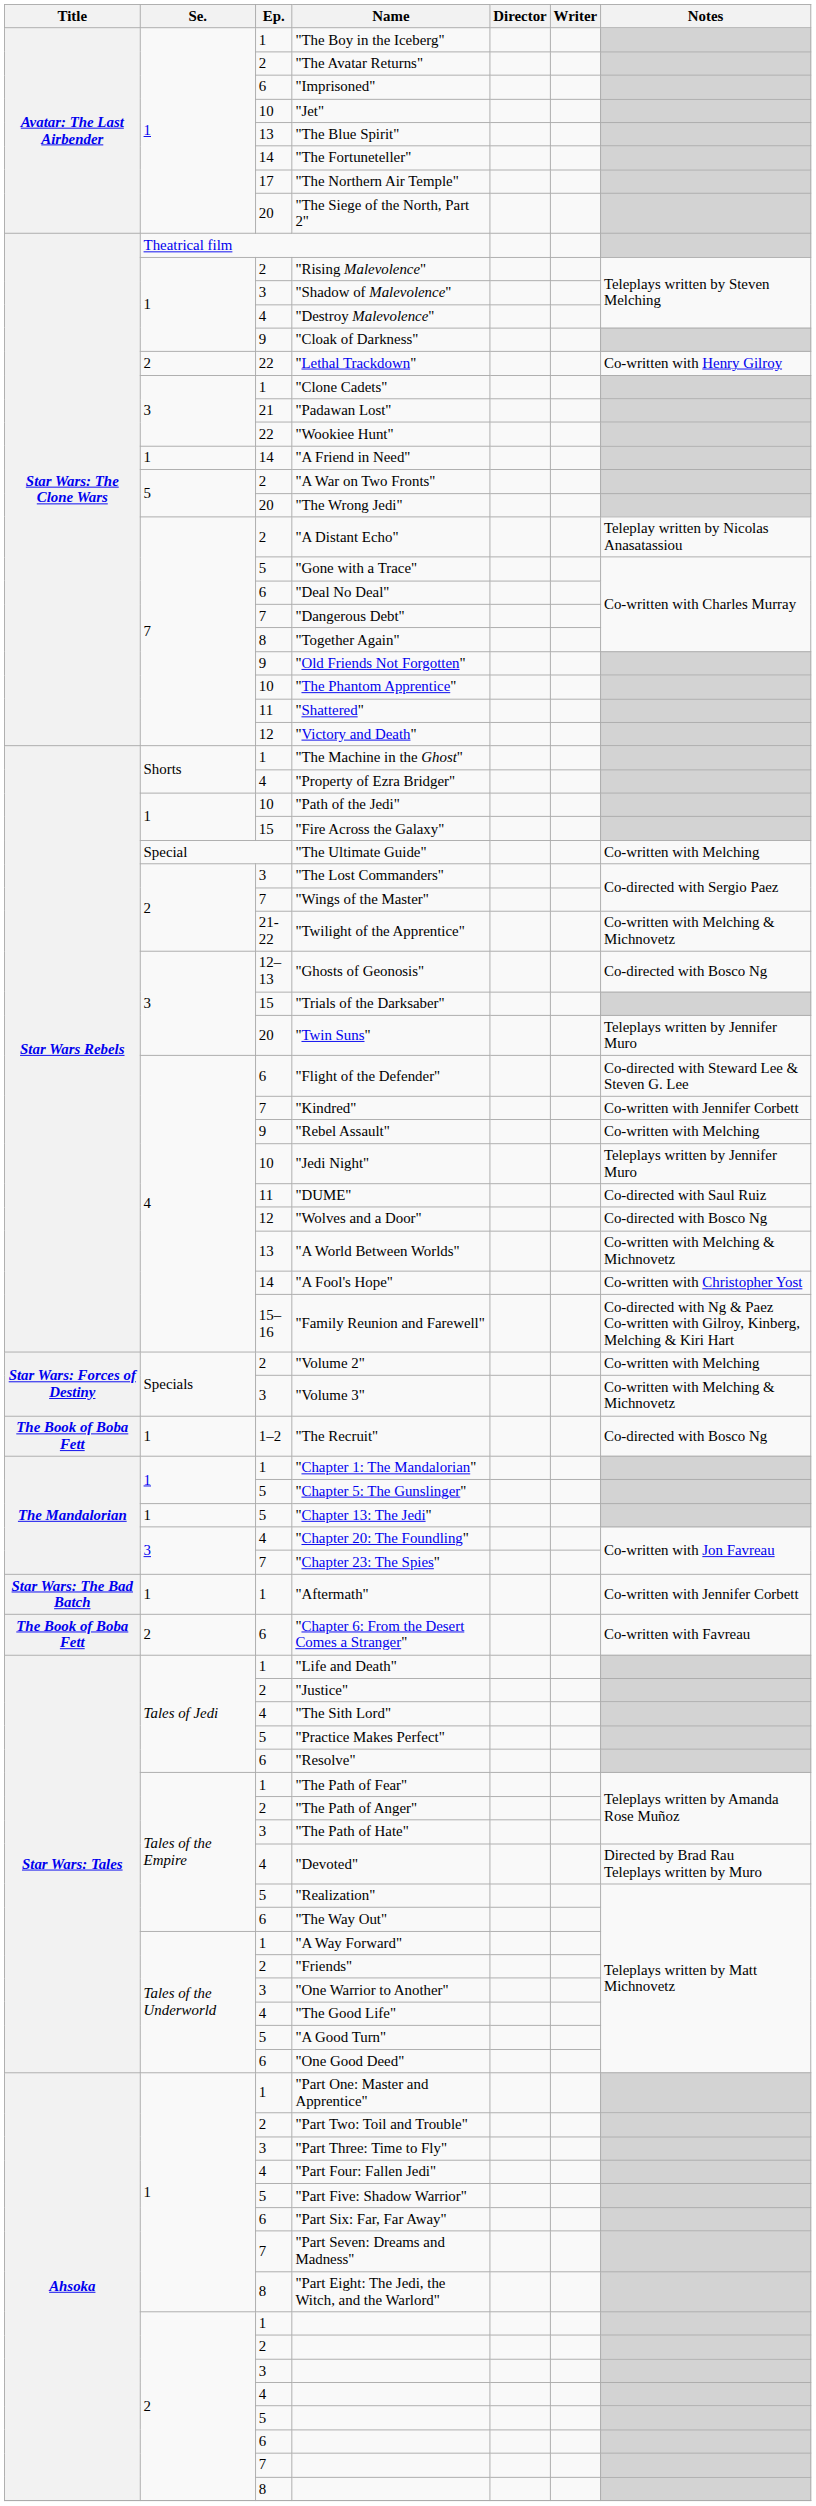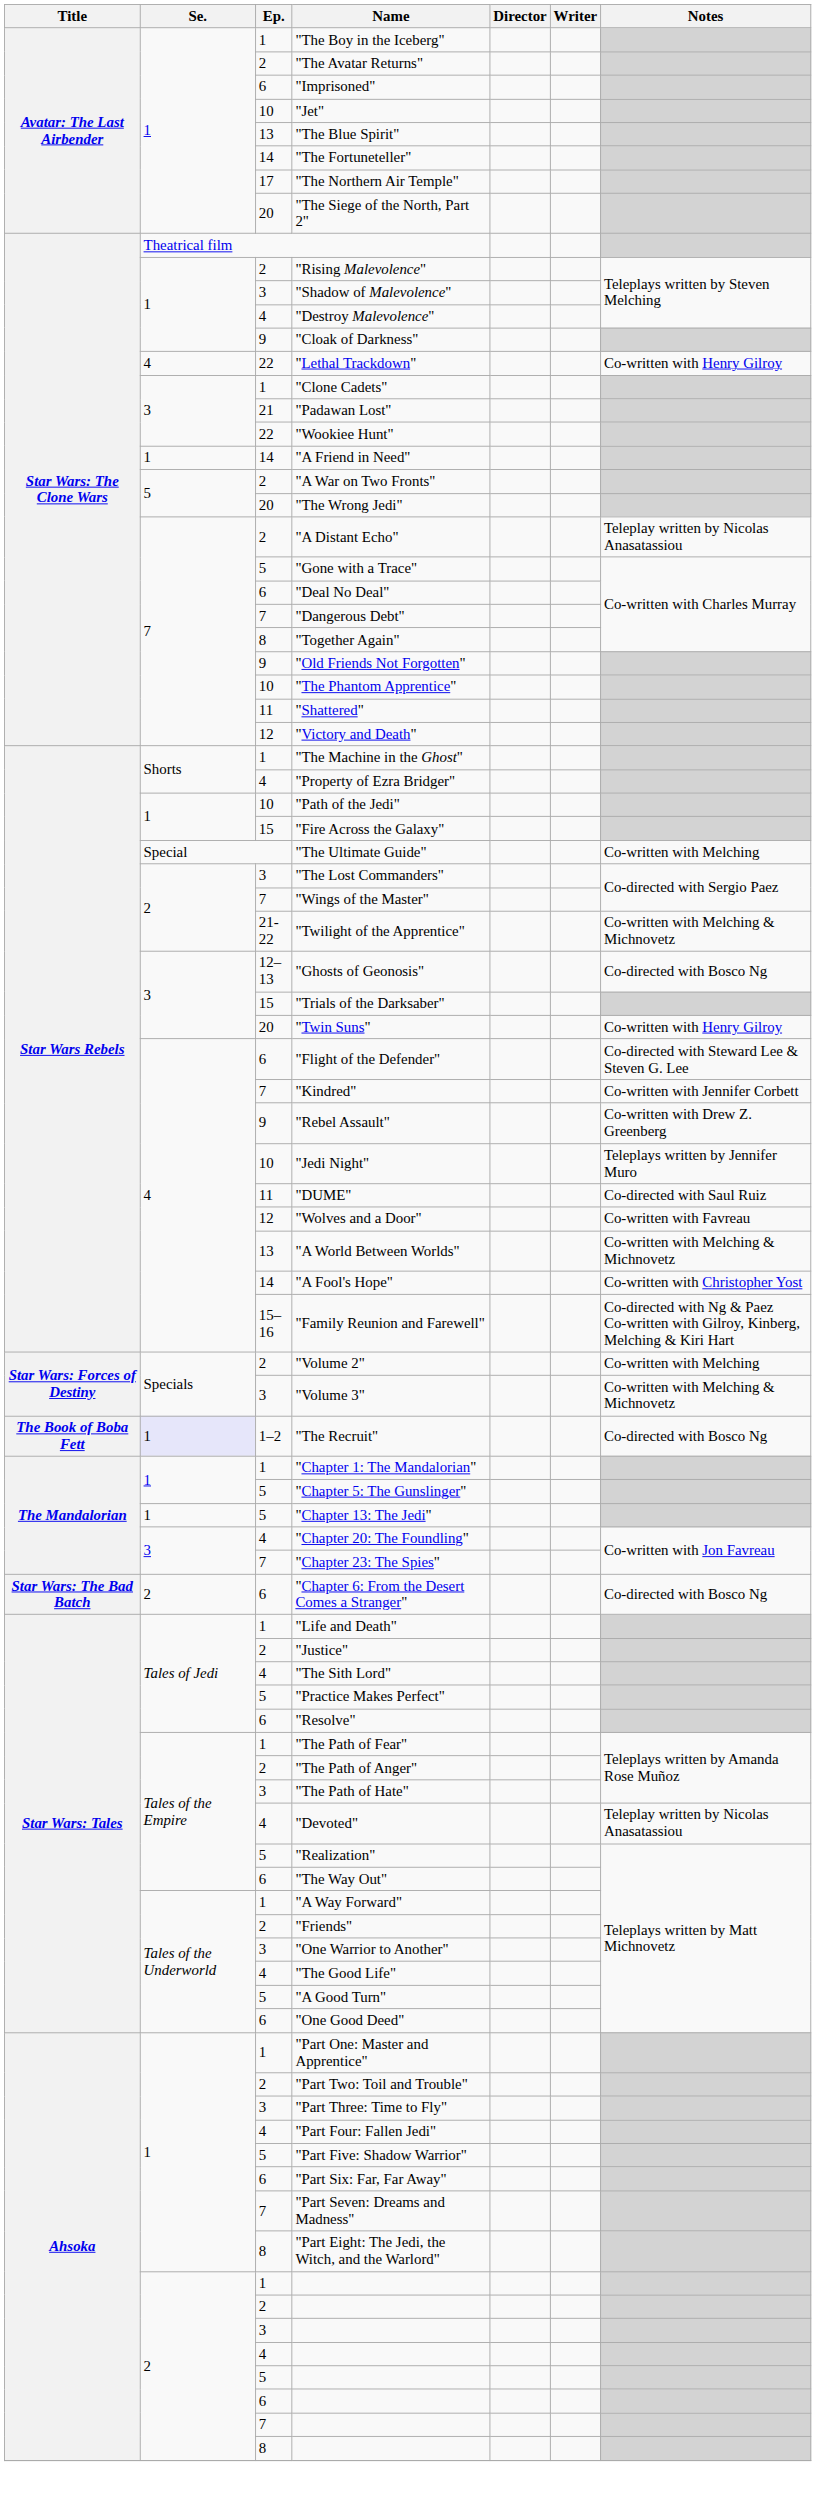 <table class="wikitable plainrowheaders sortable">
 <tr>
 <th>Title</th>
 <th>Se.</th>
 <th>Ep.</th>
 <th>Name</th>
 <th>Director</th>
 <th>Writer</th>
 <th>Notes</th>
 </tr>
 <tr>
 <th rowspan="8" scope="row"><em><a href='#'>Avatar: The Last Airbender</a></em></th>
 <td rowspan="8"><a href='#'>1</a></td>
 <td>1</td>
 <td>"The Boy in the Iceberg"</td>
 <td></td>
 <td></td>
 <td style="background:#d3d3d3;"></td>
 </tr>
 <tr>
 <td>2</td>
 <td>"The Avatar Returns"</td>
 <td></td>
 <td></td>
 <td style="background:#d3d3d3;"></td>
 </tr>
 <tr>
 <td>6</td>
 <td>"Imprisoned"</td>
 <td></td>
 <td></td>
 <td style="background:#d3d3d3;"></td>
 </tr>
 <tr>
 <td>10</td>
 <td>"Jet"</td>
 <td></td>
 <td></td>
 <td style="background:#d3d3d3;"></td>
 </tr>
 <tr>
 <td>13</td>
 <td>"The Blue Spirit"</td>
 <td></td>
 <td></td>
 <td style="background:#d3d3d3;"></td>
 </tr>
 <tr>
 <td>14</td>
 <td>"The Fortuneteller"</td>
 <td></td>
 <td></td>
 <td style="background:#d3d3d3;"></td>
 </tr>
 <tr>
 <td>17</td>
 <td>"The Northern Air Temple"</td>
 <td></td>
 <td></td>
 <td style="background:#d3d3d3;"></td>
 </tr>
 <tr>
 <td>20</td>
 <td>"The Siege of the North, Part 2"</td>
 <td></td>
 <td></td>
 <td style="background:#d3d3d3;"></td>
 </tr>
 <tr>
 <th rowspan="21" scope="row"><em><a href='#'>Star Wars: The Clone Wars</a></em></th>
 <td colspan="3"><a href='#'>Theatrical film</a></td>
 <td></td>
 <td></td>
 <td style="background:#d3d3d3;"></td>
 </tr>
 <tr>
 <td rowspan="4">1</td>
 <td>2</td>
 <td>"Rising <em>Malevolence</em>"</td>
 <td></td>
 <td></td>
 <td rowspan="3">Teleplays written by Steven Melching</td>
 </tr>
 <tr>
 <td>3</td>
 <td>"Shadow of <em>Malevolence</em>"</td>
 <td></td>
 <td></td>
 </tr>
 <tr>
 <td>4</td>
 <td>"Destroy <em>Malevolence</em>"</td>
 <td></td>
 <td></td>
 </tr>
 <tr>
 <td>9</td>
 <td>"Cloak of Darkness"</td>
 <td></td>
 <td></td>
 <td style="background:#d3d3d3;"></td>
 </tr>
 <tr>
-<td>2</td>
+<td>4</td>
 <td>22</td>
 <td>"<a href='#'>Lethal Trackdown</a>"</td>
 <td></td>
 <td></td>
 <td>Co-written with <a href='#'>Henry Gilroy</a></td>
 </tr>
 <tr>
 <td rowspan="3">3</td>
 <td>1</td>
 <td>"Clone Cadets"</td>
 <td></td>
 <td></td>
 <td style="background:#d3d3d3;"></td>
 </tr>
 <tr>
 <td>21</td>
 <td>"Padawan Lost"</td>
 <td></td>
 <td></td>
 <td style="background:#d3d3d3;"></td>
 </tr>
 <tr>
 <td>22</td>
 <td>"Wookiee Hunt"</td>
 <td></td>
 <td></td>
 <td style="background:#d3d3d3;"></td>
 </tr>
 <tr>
 <td>1</td>
 <td>14</td>
 <td>"A Friend in Need"</td>
 <td></td>
 <td></td>
 <td style="background:#d3d3d3;"></td>
 </tr>
 <tr>
 <td rowspan="2">5</td>
 <td>2</td>
 <td>"A War on Two Fronts"</td>
 <td></td>
 <td></td>
 <td style="background:#d3d3d3;"></td>
 </tr>
 <tr>
 <td>20</td>
 <td>"The Wrong Jedi"</td>
 <td></td>
 <td></td>
 <td style="background:#d3d3d3;"></td>
 </tr>
 <tr>
 <td rowspan="9">7</td>
 <td>2</td>
 <td>"A Distant Echo"</td>
 <td></td>
 <td></td>
 <td>Teleplay written by Nicolas Anasatassiou</td>
 </tr>
 <tr>
 <td>5</td>
 <td>"Gone with a Trace"</td>
 <td></td>
 <td></td>
 <td rowspan="4">Co-written with Charles Murray</td>
 </tr>
 <tr>
 <td>6</td>
 <td>"Deal No Deal"</td>
 <td></td>
 <td></td>
 </tr>
 <tr>
 <td>7</td>
 <td>"Dangerous Debt"</td>
 <td></td>
 <td></td>
 </tr>
 <tr>
 <td>8</td>
 <td>"Together Again"</td>
 <td></td>
 <td></td>
 </tr>
 <tr>
 <td>9</td>
 <td>"<a href='#'>Old Friends Not Forgotten</a>"</td>
 <td></td>
 <td></td>
 <td style="background:#d3d3d3;"></td>
 </tr>
 <tr>
 <td>10</td>
 <td>"<a href='#'>The Phantom Apprentice</a>"</td>
 <td></td>
 <td></td>
 <td style="background:#d3d3d3;"></td>
 </tr>
 <tr>
 <td>11</td>
 <td>"<a href='#'>Shattered</a>"</td>
 <td></td>
 <td></td>
 <td style="background:#d3d3d3;"></td>
 </tr>
 <tr>
 <td>12</td>
 <td>"<a href='#'>Victory and Death</a>"</td>
 <td></td>
 <td></td>
 <td style="background:#d3d3d3;"></td>
 </tr>
 <tr>
 <th rowspan="20" scope="row"><em><a href='#'>Star Wars Rebels</a></em></th>
 <td rowspan="2">Shorts</td>
 <td>1</td>
 <td>"The Machine in the <em>Ghost</em>"</td>
 <td></td>
 <td></td>
 <td style="background:#d3d3d3;"></td>
 </tr>
 <tr>
 <td>4</td>
 <td>"Property of Ezra Bridger"</td>
 <td></td>
 <td></td>
 <td style="background:#d3d3d3;"></td>
 </tr>
 <tr>
 <td rowspan="2">1</td>
 <td>10</td>
 <td>"Path of the Jedi"</td>
 <td></td>
 <td></td>
 <td style="background:#d3d3d3;"></td>
 </tr>
 <tr>
 <td>15</td>
 <td>"Fire Across the Galaxy"</td>
 <td></td>
 <td></td>
 <td style="background:#d3d3d3;"></td>
 </tr>
 <tr>
 <td colspan="2">Special</td>
 <td>"The Ultimate Guide"</td>
 <td></td>
 <td></td>
 <td>Co-written with Melching</td>
 </tr>
 <tr>
 <td rowspan="3">2</td>
 <td>3</td>
 <td>"The Lost Commanders"</td>
 <td></td>
 <td></td>
 <td rowspan="2">Co-directed with Sergio Paez</td>
 </tr>
 <tr>
 <td>7</td>
 <td>"Wings of the Master"</td>
 <td></td>
 <td></td>
 </tr>
 <tr>
 <td>21-22</td>
 <td>"Twilight of the Apprentice"</td>
 <td></td>
 <td></td>
 <td>Co-written with Melching & Michnovetz</td>
 </tr>
 <tr>
 <td rowspan="3">3</td>
 <td>12–13</td>
 <td>"Ghosts of Geonosis"</td>
 <td></td>
 <td></td>
 <td>Co-directed with Bosco Ng</td>
 </tr>
 <tr>
 <td>15</td>
 <td>"Trials of the Darksaber"</td>
 <td></td>
 <td></td>
 <td style="background:#d3d3d3;"></td>
 </tr>
 <tr>
 <td>20</td>
 <td>"<a href='#'>Twin Suns</a>"</td>
 <td></td>
 <td></td>
-<td>Teleplays written by Jennifer Muro</td>
+<td>Co-written with <a href='#'>Henry Gilroy</a></td>
 </tr>
 <tr>
 <td rowspan="9">4</td>
 <td>6</td>
 <td>"Flight of the Defender"</td>
 <td></td>
 <td></td>
 <td>Co-directed with Steward Lee & Steven G. Lee</td>
 </tr>
 <tr>
 <td>7</td>
 <td>"Kindred"</td>
 <td></td>
 <td></td>
 <td>Co-written with Jennifer Corbett</td>
 </tr>
 <tr>
 <td>9</td>
 <td>"Rebel Assault"</td>
 <td></td>
 <td></td>
-<td>Co-written with Melching</td>
+<td>Co-written with Drew Z. Greenberg</td>
 </tr>
 <tr>
 <td>10</td>
 <td>"Jedi Night"</td>
 <td></td>
 <td></td>
 <td>Teleplays written by Jennifer Muro</td>
 </tr>
 <tr>
 <td>11</td>
 <td>"DUME"</td>
 <td></td>
 <td></td>
 <td>Co-directed with Saul Ruiz</td>
 </tr>
 <tr>
 <td>12</td>
 <td>"Wolves and a Door"</td>
 <td></td>
 <td></td>
-<td>Co-directed with Bosco Ng</td>
+<td>Co-written with Favreau</td>
 </tr>
 <tr>
 <td>13</td>
 <td>"A World Between Worlds"</td>
 <td></td>
 <td></td>
 <td>Co-written with Melching & Michnovetz</td>
 </tr>
 <tr>
 <td>14</td>
 <td>"A Fool's Hope"</td>
 <td></td>
 <td></td>
 <td>Co-written with <a href='#'>Christopher Yost</a></td>
 </tr>
 <tr>
 <td>15–16</td>
 <td>"Family Reunion and Farewell"</td>
 <td></td>
 <td></td>
 <td>Co-directed with Ng & Paez<br>Co-written with Gilroy, Kinberg, Melching & Kiri Hart</td>
 </tr>
 <tr>
 <th rowspan="2" scope="row"><a href='#'><em>Star Wars: Forсes of Destiny</em></a></th>
 <td rowspan="2">Specials</td>
 <td>2</td>
 <td>"Volume 2"</td>
 <td></td>
 <td></td>
 <td>Co-written with Melching</td>
 </tr>
 <tr>
 <td>3</td>
 <td>"Volume 3"</td>
 <td></td>
 <td></td>
 <td>Co-written with Melching & Michnovetz</td>
 </tr>
 <tr>
 <th scope="row"><em><a href='#'>The Book of Boba Fett</a></em></th>
-<td>1</td>
+<td style="background: lavender;">1</td>
 <td>1–2</td>
 <td>"The Recruit"</td>
 <td></td>
 <td></td>
 <td>Co-directed with Bosco Ng</td>
 </tr>
 <tr>
 <th rowspan="5" scope="row"><em><a href='#'>The Mandalorian</a></em></th>
 <td rowspan="2"><a href='#'>1</a></td>
 <td>1</td>
 <td>"<a href='#'>Chapter 1: The Mandalorian</a>"</td>
 <td></td>
 <td></td>
 <td style="background:#d3d3d3;"></td>
 </tr>
 <tr>
 <td>5</td>
 <td>"<a href='#'>Chapter 5: The Gunslinger</a>"</td>
 <td></td>
 <td></td>
 <td style="background:#d3d3d3;"></td>
 </tr>
 <tr>
 <td>1</td>
 <td>5</td>
 <td>"<a href='#'>Chapter 13: The Jedi</a>"</td>
 <td></td>
 <td></td>
 <td style="background:#d3d3d3;"></td>
 </tr>
 <tr>
 <td rowspan="2"><a href='#'>3</a></td>
 <td>4</td>
 <td>"<a href='#'>Chapter 20: The Foundling</a>"</td>
 <td></td>
 <td></td>
 <td rowspan="2">Co-written with <a href='#'>Jon Favreau</a></td>
 </tr>
 <tr>
 <td>7</td>
 <td>"<a href='#'>Chapter 23: The Spies</a>"</td>
 <td></td>
 <td></td>
 </tr>
 <tr>
 <th scope="row"><em><a href='#'>Star Wars: The Bad Batch</a></em></th>
-<td>1</td>
-<td>1</td>
-<td>"Aftermath"</td>
-<td></td>
-<td></td>
-<td>Co-written with Jennifer Corbett</td>
-</tr>
-<tr>
-<th scope="row"><em><a href='#'>The Book of Boba Fett</a></em></th>
 <td>2</td>
 <td>6</td>
 <td>"<a href='#'>Chapter 6: From the Desert Comes a Stranger</a>"</td>
 <td></td>
 <td></td>
-<td>Co-written with Favreau</td>
+<td>Co-directed with Bosco Ng</td>
 </tr>
 <tr>
 <th rowspan="17" scope="row"><em><a href='#'>Star Wars: Tales</a></em></th>
 <td rowspan="5"><em>Tales of Jedi</em></td>
 <td>1</td>
 <td>"Life and Death"</td>
 <td></td>
 <td></td>
 <td style="background:#d3d3d3;"></td>
 </tr>
 <tr>
 <td>2</td>
 <td>"Justice"</td>
 <td></td>
 <td></td>
 <td style="background:#d3d3d3;"></td>
 </tr>
 <tr>
 <td>4</td>
 <td>"The Sith Lord"</td>
 <td></td>
 <td></td>
 <td style="background:#d3d3d3;"></td>
 </tr>
 <tr>
 <td>5</td>
 <td>"Practice Makes Perfect"</td>
 <td></td>
 <td></td>
 <td style="background:#d3d3d3;"></td>
 </tr>
 <tr>
 <td>6</td>
 <td>"Resolve"</td>
 <td></td>
 <td></td>
 <td style="background:#d3d3d3;"></td>
 </tr>
 <tr>
 <td rowspan="6"><em>Tales of the Empire</em></td>
 <td>1</td>
 <td>"The Path of Fear"</td>
 <td></td>
 <td></td>
 <td rowspan="3">Teleplays written by Amanda Rose Muñoz</td>
 </tr>
 <tr>
 <td>2</td>
 <td>"The Path of Anger"</td>
 <td></td>
 <td></td>
 </tr>
 <tr>
 <td>3</td>
 <td>"The Path of Hate"</td>
 <td></td>
 <td></td>
 </tr>
 <tr>
 <td>4</td>
 <td>"Devoted"</td>
 <td></td>
 <td></td>
-<td>Directed by Brad Rau<br>Teleplays written by Muro</td>
+<td>Teleplay written by Nicolas Anasatassiou</td>
 </tr>
 <tr>
 <td>5</td>
 <td>"Realization"</td>
 <td></td>
 <td></td>
 <td rowspan="8">Teleplays written by Matt Michnovetz</td>
 </tr>
 <tr>
 <td>6</td>
 <td>"The Way Out"</td>
 <td></td>
 <td></td>
 </tr>
 <tr>
 <td rowspan="6"><em>Tales of the Underworld</em></td>
 <td>1</td>
 <td>"A Way Forward"</td>
 <td></td>
 <td></td>
 </tr>
 <tr>
 <td>2</td>
 <td>"Friends"</td>
 <td></td>
 <td></td>
 </tr>
 <tr>
 <td>3</td>
 <td>"One Warrior to Another"</td>
 <td></td>
 <td></td>
 </tr>
 <tr>
 <td>4</td>
 <td>"The Good Life"</td>
 <td></td>
 <td></td>
 </tr>
 <tr>
 <td>5</td>
 <td>"A Good Turn"</td>
 <td></td>
 <td></td>
 </tr>
 <tr>
 <td>6</td>
 <td>"One Good Deed"</td>
 <td></td>
 <td></td>
 </tr>
 <tr>
 <th rowspan="16" scope="row"><em><a href='#'>Ahsoka</a></em></th>
 <td rowspan="8">1</td>
 <td>1</td>
 <td>"Part One: Master and Apprentice"</td>
 <td></td>
 <td></td>
 <td style="background:#d3d3d3;"></td>
 </tr>
 <tr>
 <td>2</td>
 <td>"Part Two: Toil and Trouble"</td>
 <td></td>
 <td></td>
 <td style="background:#d3d3d3;"></td>
 </tr>
 <tr>
 <td>3</td>
 <td>"Part Three: Time to Fly"</td>
 <td></td>
 <td></td>
 <td style="background:#d3d3d3;"></td>
 </tr>
 <tr>
 <td>4</td>
 <td>"Part Four: Fallen Jedi"</td>
 <td></td>
 <td></td>
 <td style="background:#d3d3d3;"></td>
 </tr>
 <tr>
 <td>5</td>
 <td>"Part Five: Shadow Warrior"</td>
 <td></td>
 <td></td>
 <td style="background:#d3d3d3;"></td>
 </tr>
 <tr>
 <td>6</td>
 <td>"Part Six: Far, Far Away"</td>
 <td></td>
 <td></td>
 <td style="background:#d3d3d3;"></td>
 </tr>
 <tr>
 <td>7</td>
 <td>"Part Seven: Dreams and Madness"</td>
 <td></td>
 <td></td>
 <td style="background:#d3d3d3;"></td>
 </tr>
 <tr>
 <td>8</td>
 <td>"Part Eight: The Jedi, the Witch, and the Warlord"</td>
 <td></td>
 <td></td>
 <td style="background:#d3d3d3;"></td>
 </tr>
 <tr>
 <td rowspan="8">2</td>
 <td>1</td>
 <td></td>
 <td></td>
 <td></td>
 <td style="background:#d3d3d3;"></td>
 </tr>
 <tr>
 <td>2</td>
 <td></td>
 <td></td>
 <td></td>
 <td style="background:#d3d3d3;"></td>
 </tr>
 <tr>
 <td>3</td>
 <td></td>
 <td></td>
 <td></td>
 <td style="background:#d3d3d3;"></td>
 </tr>
 <tr>
 <td>4</td>
 <td></td>
 <td></td>
 <td></td>
 <td style="background:#d3d3d3;"></td>
 </tr>
 <tr>
 <td>5</td>
 <td></td>
 <td></td>
 <td></td>
 <td style="background:#d3d3d3;"></td>
 </tr>
 <tr>
 <td>6</td>
 <td></td>
 <td></td>
 <td></td>
 <td style="background:#d3d3d3;"></td>
 </tr>
 <tr>
 <td>7</td>
 <td></td>
 <td></td>
 <td></td>
 <td style="background:#d3d3d3;"></td>
 </tr>
 <tr>
 <td>8</td>
 <td></td>
 <td></td>
 <td></td>
 <td style="background:#d3d3d3;"></td>
 </tr>
 <tr>
 </tr>
 </table>
